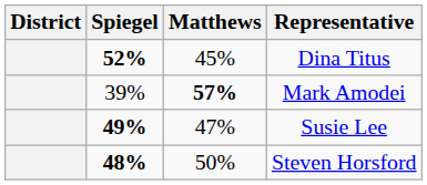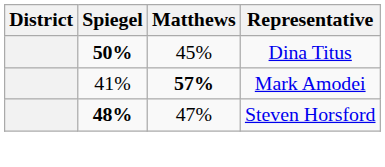 <table class=wikitable>
 <tr>
 <th>District</th>
 <th>Spiegel</th>
 <th>Matthews</th>
 <th>Representative</th>
 </tr>
 <tr align=center>
 <th></th>
-<td><strong>52%</strong></td>
+<td><strong>50%</strong></td>
 <td>45%</td>
 <td><a href='#'>Dina Titus</a></td>
 </tr>
 <tr align=center>
 <th></th>
-<td>39%</td>
+<td>41%</td>
 <td><strong>57%</strong></td>
 <td><a href='#'>Mark Amodei</a></td>
 </tr>
 <tr align=center>
 <th></th>
-<td><strong>49%</strong></td>
+<td><strong>48%</strong></td>
 <td>47%</td>
-<td><a href='#'>Susie Lee</a></td>
-</tr>
-<tr align=center>
-<th></th>
-<td><strong>48%</strong></td>
-<td>50%</td>
 <td><a href='#'>Steven Horsford</a></td>
 </tr>
 </table>
